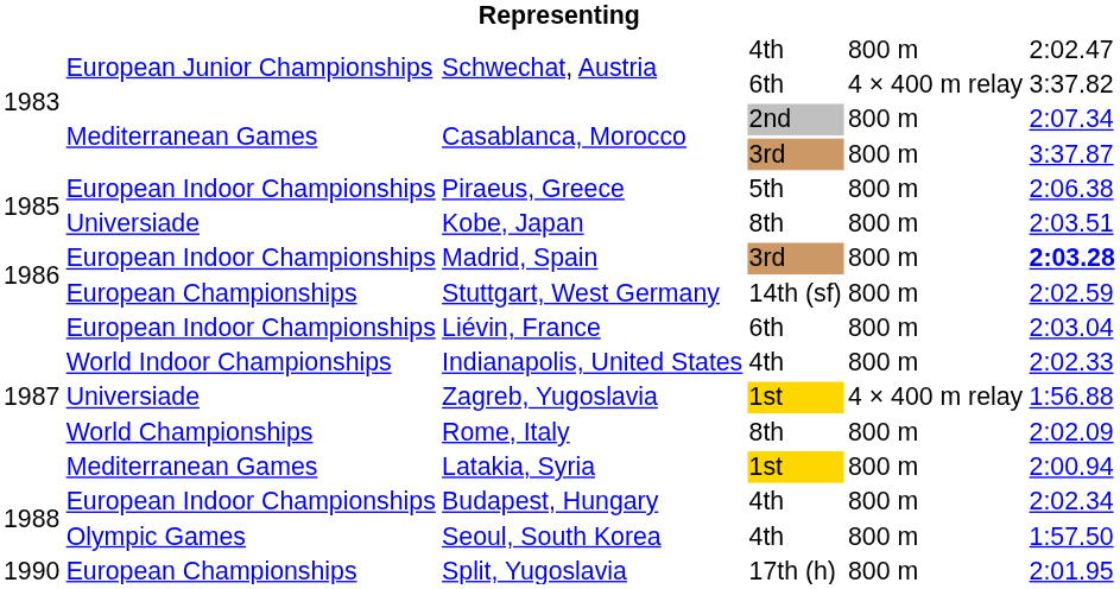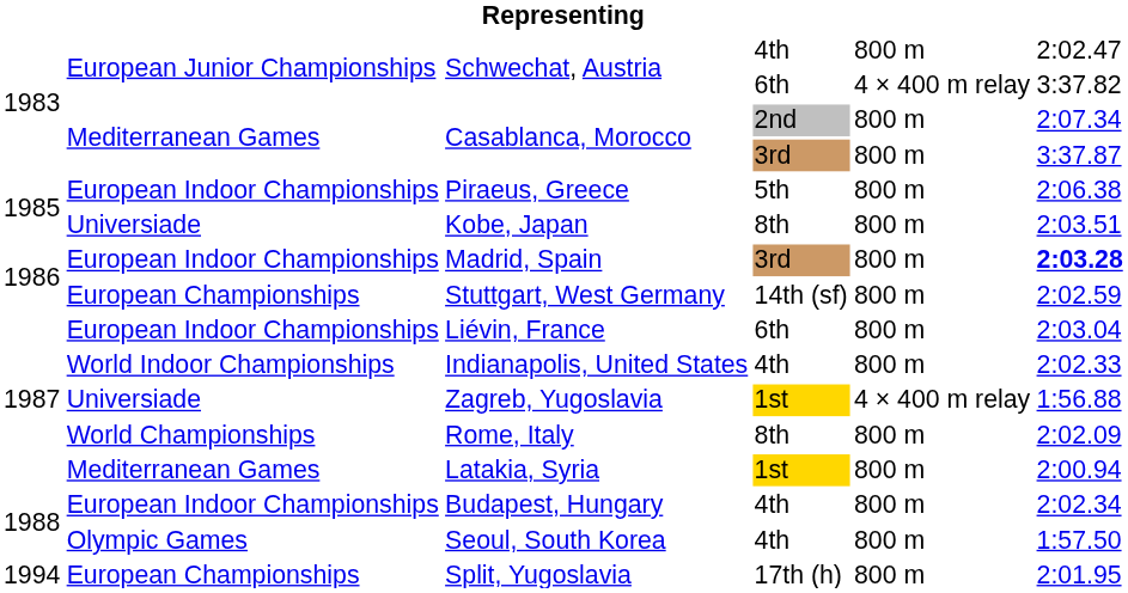 <table>
 <tr>
 <th colspan="6">Representing </th>
 </tr>
 <tr>
 <td rowspan=4>1983</td>
 <td rowspan=2><a href='#'>European Junior Championships</a></td>
 <td rowspan=2><a href='#'>Schwechat</a>, <a href='#'>Austria</a></td>
 <td>4th</td>
 <td>800 m</td>
 <td>2:02.47</td>
 </tr>
 <tr>
 <td>6th</td>
 <td>4 × 400 m relay</td>
 <td>3:37.82</td>
 </tr>
 <tr>
 <td rowspan=2><a href='#'>Mediterranean Games</a></td>
 <td rowspan=2><a href='#'>Casablanca, Morocco</a></td>
 <td bgcolor=silver>2nd</td>
 <td>800 m</td>
 <td><a href='#'>2:07.34</a></td>
 </tr>
 <tr>
 <td bgcolor=cc9966>3rd</td>
 <td>800 m</td>
 <td><a href='#'>3:37.87</a></td>
 </tr>
 <tr>
 <td rowspan=2>1985</td>
 <td><a href='#'>European Indoor Championships</a></td>
 <td><a href='#'>Piraeus, Greece</a></td>
 <td>5th</td>
 <td>800 m</td>
 <td><a href='#'>2:06.38</a></td>
 </tr>
 <tr>
 <td><a href='#'>Universiade</a></td>
 <td><a href='#'>Kobe, Japan</a></td>
 <td>8th</td>
 <td>800 m</td>
 <td><a href='#'>2:03.51</a></td>
 </tr>
 <tr>
 <td rowspan=2>1986</td>
 <td><a href='#'>European Indoor Championships</a></td>
 <td><a href='#'>Madrid, Spain</a></td>
 <td bgcolor=cc9966>3rd</td>
 <td>800 m</td>
 <td><strong><a href='#'>2:03.28</a></strong></td>
 </tr>
 <tr>
 <td><a href='#'>European Championships</a></td>
 <td><a href='#'>Stuttgart, West Germany</a></td>
 <td>14th (sf)</td>
 <td>800 m</td>
 <td><a href='#'>2:02.59</a></td>
 </tr>
 <tr>
 <td rowspan=5>1987</td>
 <td><a href='#'>European Indoor Championships</a></td>
 <td><a href='#'>Liévin, France</a></td>
 <td>6th</td>
 <td>800 m</td>
 <td><a href='#'>2:03.04</a></td>
 </tr>
 <tr>
 <td><a href='#'>World Indoor Championships</a></td>
 <td><a href='#'>Indianapolis, United States</a></td>
 <td>4th</td>
 <td>800 m</td>
 <td><a href='#'>2:02.33</a></td>
 </tr>
 <tr>
 <td><a href='#'>Universiade</a></td>
 <td><a href='#'>Zagreb, Yugoslavia</a></td>
 <td bgcolor=gold>1st</td>
 <td>4 × 400 m relay</td>
 <td><a href='#'>1:56.88</a></td>
 </tr>
 <tr>
 <td><a href='#'>World Championships</a></td>
 <td><a href='#'>Rome, Italy</a></td>
 <td>8th</td>
 <td>800 m</td>
 <td><a href='#'>2:02.09</a></td>
 </tr>
 <tr>
 <td><a href='#'>Mediterranean Games</a></td>
 <td><a href='#'>Latakia, Syria</a></td>
 <td bgcolor=gold>1st</td>
 <td>800 m</td>
 <td><a href='#'>2:00.94</a></td>
 </tr>
 <tr>
 <td rowspan=2>1988</td>
 <td><a href='#'>European Indoor Championships</a></td>
 <td><a href='#'>Budapest, Hungary</a></td>
 <td>4th</td>
 <td>800 m</td>
 <td><a href='#'>2:02.34</a></td>
 </tr>
 <tr>
 <td><a href='#'>Olympic Games</a></td>
 <td><a href='#'>Seoul, South Korea</a></td>
 <td>4th</td>
 <td>800 m</td>
 <td><a href='#'>1:57.50</a></td>
 </tr>
 <tr>
-<td>1990</td>
+<td>1994</td>
 <td><a href='#'>European Championships</a></td>
 <td><a href='#'>Split, Yugoslavia</a></td>
 <td>17th (h)</td>
 <td>800 m</td>
 <td><a href='#'>2:01.95</a></td>
 </tr>
 </table>
